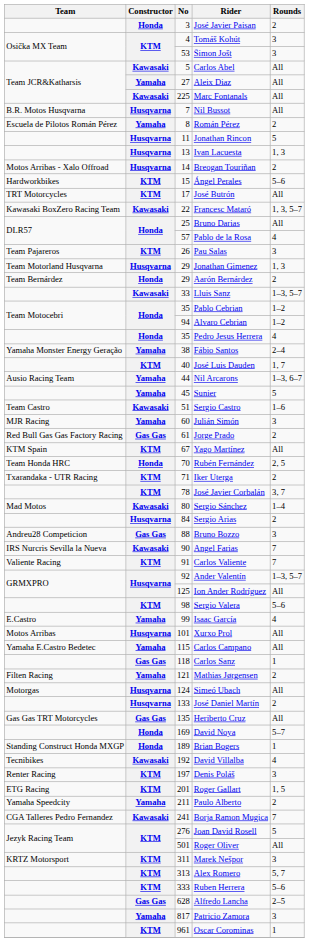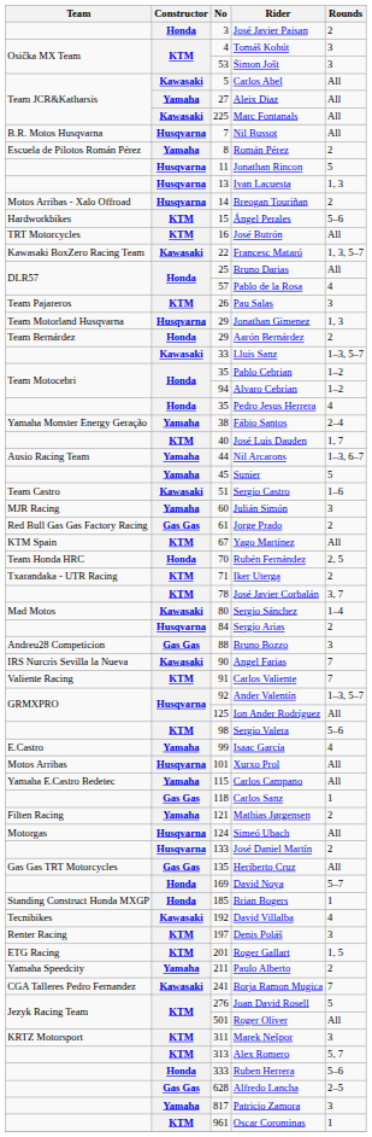 <table class="wikitable" style="font-size: 85%;">
 <tr>
 <th>Team</th>
 <th>Constructor</th>
 <th>No</th>
 <th>Rider</th>
 <th>Rounds</th>
 </tr>
 <tr>
 <td></td>
 <th><a href='#'>Honda</a></th>
 <td align="right">3</td>
 <td> <a href='#'>José Javier Paisan</a></td>
 <td>2</td>
 </tr>
 <tr>
 <td rowspan=2>Osička MX Team</td>
 <th rowspan=2><a href='#'>KTM</a></th>
 <td align="right">4</td>
 <td> <a href='#'>Tomáš Kohút</a></td>
 <td>3</td>
 </tr>
 <tr>
 <td align="right">53</td>
 <td> <a href='#'>Šimon Jošt</a></td>
 <td>3</td>
 </tr>
 <tr>
 <td rowspan=3>Team JCR&Katharsis</td>
 <th><a href='#'>Kawasaki</a></th>
 <td align="right">5</td>
 <td> <a href='#'>Carlos Abel</a></td>
 <td>All</td>
 </tr>
 <tr>
 <th><a href='#'>Yamaha</a></th>
 <td align="right">27</td>
 <td> <a href='#'>Aleix Diaz</a></td>
 <td>All</td>
 </tr>
 <tr>
 <th><a href='#'>Kawasaki</a></th>
 <td align="right">225</td>
 <td> <a href='#'>Marc Fontanals</a></td>
 <td>All</td>
 </tr>
 <tr>
 <td>B.R. Motos Husqvarna</td>
 <th><a href='#'>Husqvarna</a></th>
 <td align="right">7</td>
 <td> <a href='#'>Nil Bussot</a></td>
 <td>All</td>
 </tr>
 <tr>
 <td>Escuela de Pilotos Román Pérez</td>
 <th><a href='#'>Yamaha</a></th>
 <td align="right">8</td>
 <td> <a href='#'>Román Pérez</a></td>
 <td>2</td>
 </tr>
 <tr>
 <td></td>
 <th><a href='#'>Husqvarna</a></th>
 <td align="right">11</td>
 <td> <a href='#'>Jonathan Rincon</a></td>
 <td>5</td>
 </tr>
 <tr>
 <td></td>
 <th><a href='#'>Husqvarna</a></th>
 <td align="right">13</td>
 <td> <a href='#'>Ivan Lacuesta</a></td>
 <td>1, 3</td>
 </tr>
 <tr>
 <td>Motos Arribas - Xalo Offroad</td>
 <th><a href='#'>Husqvarna</a></th>
 <td align="right">14</td>
 <td> <a href='#'>Breogan Touriñan</a></td>
 <td>2</td>
 </tr>
 <tr>
 <td>Hardworkbikes</td>
 <th><a href='#'>KTM</a></th>
 <td align="right">15</td>
 <td> <a href='#'>Ángel Perales</a></td>
 <td>5–6</td>
 </tr>
 <tr>
 <td>TRT Motorcycles</td>
 <th><a href='#'>KTM</a></th>
-<td align="right">17</td>
+<td align="right">16</td>
 <td> <a href='#'>José Butrón</a></td>
 <td>All</td>
 </tr>
 <tr>
 <td>Kawasaki BoxZero Racing Team</td>
 <th><a href='#'>Kawasaki</a></th>
 <td align="right">22</td>
 <td> <a href='#'>Francesc Mataró</a></td>
 <td>1, 3, 5–7</td>
 </tr>
 <tr>
 <td rowspan=2>DLR57</td>
 <th rowspan=2><a href='#'>Honda</a></th>
 <td align="right">25</td>
 <td> <a href='#'>Bruno Darias</a></td>
 <td>All</td>
 </tr>
 <tr>
 <td align="right">57</td>
 <td> <a href='#'>Pablo de la Rosa</a></td>
 <td>4</td>
 </tr>
 <tr>
 <td>Team Pajareros</td>
 <th><a href='#'>KTM</a></th>
 <td align="right">26</td>
 <td> <a href='#'>Pau Salas</a></td>
 <td>3</td>
 </tr>
 <tr>
 <td>Team Motorland Husqvarna</td>
 <th><a href='#'>Husqvarna</a></th>
 <td align="right">29</td>
 <td> <a href='#'>Jonathan Gimenez</a></td>
 <td>1, 3</td>
 </tr>
 <tr>
 <td>Team Bernárdez</td>
 <th><a href='#'>Honda</a></th>
 <td align="right">29</td>
 <td> <a href='#'>Aarón Bernárdez</a></td>
 <td>2</td>
 </tr>
 <tr>
 <td></td>
 <th><a href='#'>Kawasaki</a></th>
 <td align="right">33</td>
 <td> <a href='#'>Lluis Sanz</a></td>
 <td>1–3, 5–7</td>
 </tr>
 <tr>
 <td rowspan=2>Team Motocebri</td>
 <th rowspan=2><a href='#'>Honda</a></th>
 <td align="right">35</td>
 <td> <a href='#'>Pablo Cebrian</a></td>
 <td>1–2</td>
 </tr>
 <tr>
 <td align="right">94</td>
 <td> <a href='#'>Alvaro Cebrian</a></td>
 <td>1–2</td>
 </tr>
 <tr>
 <td></td>
 <th><a href='#'>Honda</a></th>
 <td align="right">35</td>
 <td> <a href='#'>Pedro Jesus Herrera</a></td>
 <td>4</td>
 </tr>
 <tr>
 <td>Yamaha Monster Energy Geração</td>
 <th><a href='#'>Yamaha</a></th>
 <td align="right">38</td>
 <td> <a href='#'>Fábio Santos</a></td>
 <td>2–4</td>
 </tr>
 <tr>
 <td></td>
 <th><a href='#'>KTM</a></th>
 <td align="right">40</td>
 <td> <a href='#'>José Luis Dauden</a></td>
 <td>1, 7</td>
 </tr>
 <tr>
 <td>Ausio Racing Team</td>
 <th><a href='#'>Yamaha</a></th>
 <td align="right">44</td>
 <td> <a href='#'>Nil Arcarons</a></td>
 <td>1–3, 6–7</td>
 </tr>
 <tr>
 <td></td>
 <th><a href='#'>Yamaha</a></th>
 <td align="right">45</td>
 <td> <a href='#'>Sunier</a></td>
 <td>5</td>
 </tr>
 <tr>
 <td>Team Castro</td>
 <th><a href='#'>Kawasaki</a></th>
 <td align="right">51</td>
 <td> <a href='#'>Sergio Castro</a></td>
 <td>1–6</td>
 </tr>
 <tr>
 <td>MJR Racing</td>
 <th><a href='#'>Yamaha</a></th>
 <td align="right">60</td>
 <td> <a href='#'>Julián Simón</a></td>
 <td>3</td>
 </tr>
 <tr>
 <td>Red Bull Gas Gas Factory Racing</td>
 <th><a href='#'>Gas Gas</a></th>
 <td align="right">61</td>
 <td> <a href='#'>Jorge Prado</a></td>
 <td>2</td>
 </tr>
 <tr>
 <td>KTM Spain</td>
 <th><a href='#'>KTM</a></th>
 <td align="right">67</td>
 <td> <a href='#'>Yago Martínez</a></td>
 <td>All</td>
 </tr>
 <tr>
 <td>Team Honda HRC</td>
 <th><a href='#'>Honda</a></th>
 <td align="right">70</td>
 <td> <a href='#'>Rubén Fernández</a></td>
 <td>2, 5</td>
 </tr>
 <tr>
 <td>Txarandaka - UTR Racing</td>
 <th><a href='#'>KTM</a></th>
 <td align="right">71</td>
 <td> <a href='#'>Iker Uterga</a></td>
 <td>2</td>
 </tr>
 <tr>
 <td></td>
 <th><a href='#'>KTM</a></th>
 <td align="right">78</td>
 <td> <a href='#'>José Javier Corbalán</a></td>
 <td>3, 7</td>
 </tr>
 <tr>
 <td>Mad Motos</td>
 <th><a href='#'>Kawasaki</a></th>
 <td align="right">80</td>
 <td> <a href='#'>Sergio Sánchez</a></td>
 <td>1–4</td>
 </tr>
 <tr>
 <td></td>
 <th><a href='#'>Husqvarna</a></th>
 <td align="right">84</td>
 <td> <a href='#'>Sergio Arias</a></td>
 <td>2</td>
 </tr>
 <tr>
 <td>Andreu28 Competicion</td>
 <th><a href='#'>Gas Gas</a></th>
 <td align="right">88</td>
 <td> <a href='#'>Bruno Bozzo</a></td>
 <td>3</td>
 </tr>
 <tr>
 <td>IRS Nurcris Sevilla la Nueva</td>
 <th><a href='#'>Kawasaki</a></th>
 <td align="right">90</td>
 <td> <a href='#'>Angel Farias</a></td>
 <td>7</td>
 </tr>
 <tr>
 <td>Valiente Racing</td>
 <th><a href='#'>KTM</a></th>
 <td align="right">91</td>
 <td> <a href='#'>Carlos Valiente</a></td>
 <td>7</td>
 </tr>
 <tr>
 <td rowspan=2>GRMXPRO</td>
 <th rowspan=2><a href='#'>Husqvarna</a></th>
 <td align="right">92</td>
 <td> <a href='#'>Ander Valentín</a></td>
 <td>1–3, 5–7</td>
 </tr>
 <tr>
 <td align="right">125</td>
 <td> <a href='#'>Ion Ander Rodríguez</a></td>
 <td>All</td>
 </tr>
 <tr>
 <td></td>
 <th><a href='#'>KTM</a></th>
 <td align="right">98</td>
 <td> <a href='#'>Sergio Valera</a></td>
 <td>5–6</td>
 </tr>
 <tr>
 <td>E.Castro</td>
 <th><a href='#'>Yamaha</a></th>
 <td align="right">99</td>
 <td> <a href='#'>Isaac García</a></td>
 <td>4</td>
 </tr>
 <tr>
 <td>Motos Arribas</td>
 <th><a href='#'>Husqvarna</a></th>
 <td align="right">101</td>
 <td> <a href='#'>Xurxo Prol</a></td>
 <td>All</td>
 </tr>
 <tr>
 <td>Yamaha E.Castro Bedetec</td>
 <th><a href='#'>Yamaha</a></th>
 <td align="right">115</td>
 <td> <a href='#'>Carlos Campano</a></td>
 <td>All</td>
 </tr>
 <tr>
 <td></td>
 <th><a href='#'>Gas Gas</a></th>
 <td align="right">118</td>
 <td> <a href='#'>Carlos Sanz</a></td>
 <td>1</td>
 </tr>
 <tr>
 <td>Filten Racing</td>
 <th><a href='#'>Yamaha</a></th>
 <td align="right">121</td>
 <td> <a href='#'>Mathias Jørgensen</a></td>
 <td>2</td>
 </tr>
 <tr>
 <td>Motorgas</td>
 <th><a href='#'>Husqvarna</a></th>
 <td align="right">124</td>
 <td> <a href='#'>Simeó Ubach</a></td>
 <td>All</td>
 </tr>
 <tr>
 <td></td>
 <th><a href='#'>Husqvarna</a></th>
 <td align="right">133</td>
 <td> <a href='#'>José Daniel Martín</a></td>
 <td>2</td>
 </tr>
 <tr>
 <td>Gas Gas TRT Motorcycles</td>
 <th><a href='#'>Gas Gas</a></th>
 <td align="right">135</td>
 <td> <a href='#'>Heriberto Cruz</a></td>
 <td>All</td>
 </tr>
 <tr>
 <td></td>
 <th><a href='#'>Honda</a></th>
 <td align="right">169</td>
 <td> <a href='#'>David Noya</a></td>
 <td>5–7</td>
 </tr>
 <tr>
 <td>Standing Construct Honda MXGP</td>
 <th><a href='#'>Honda</a></th>
-<td align="right">189</td>
+<td align="right">185</td>
 <td> <a href='#'>Brian Bogers</a></td>
 <td>1</td>
 </tr>
 <tr>
 <td>Tecnibikes</td>
 <th><a href='#'>Kawasaki</a></th>
 <td align="right">192</td>
 <td> <a href='#'>David Villalba</a></td>
 <td>4</td>
 </tr>
 <tr>
 <td>Renter Racing</td>
 <th><a href='#'>KTM</a></th>
 <td align="right">197</td>
 <td> <a href='#'>Denis Poláš</a></td>
 <td>3</td>
 </tr>
 <tr>
 <td>ETG Racing</td>
 <th><a href='#'>KTM</a></th>
 <td align="right">201</td>
 <td> <a href='#'>Roger Gallart</a></td>
 <td>1, 5</td>
 </tr>
 <tr>
 <td>Yamaha Speedcity</td>
 <th><a href='#'>Yamaha</a></th>
 <td align="right">211</td>
 <td> <a href='#'>Paulo Alberto</a></td>
 <td>2</td>
 </tr>
 <tr>
 <td>CGA Talleres Pedro Fernandez</td>
 <th><a href='#'>Kawasaki</a></th>
 <td align="right">241</td>
 <td> <a href='#'>Borja Ramon Mugica</a></td>
 <td>7</td>
 </tr>
 <tr>
 <td rowspan=2>Jezyk Racing Team</td>
 <th rowspan=2><a href='#'>KTM</a></th>
 <td align="right">276</td>
 <td> <a href='#'>Joan David Rosell</a></td>
 <td>5</td>
 </tr>
 <tr>
 <td align="right">501</td>
 <td> <a href='#'>Roger Oliver</a></td>
 <td>All</td>
 </tr>
 <tr>
 <td>KRTZ Motorsport</td>
 <th><a href='#'>KTM</a></th>
 <td align="right">311</td>
 <td> <a href='#'>Marek Nešpor</a></td>
 <td>3</td>
 </tr>
 <tr>
 <td></td>
 <th><a href='#'>KTM</a></th>
 <td align="right">313</td>
 <td> <a href='#'>Alex Romero</a></td>
 <td>5, 7</td>
 </tr>
 <tr>
 <td></td>
-<th><a href='#'>KTM</a></th>
+<th><a href='#'>Honda</a></th>
 <td align="right">333</td>
 <td> <a href='#'>Ruben Herrera</a></td>
 <td>5–6</td>
 </tr>
 <tr>
 <td></td>
 <th><a href='#'>Gas Gas</a></th>
 <td align="right">628</td>
 <td> <a href='#'>Alfredo Lancha</a></td>
 <td>2–5</td>
 </tr>
 <tr>
 <td></td>
 <th><a href='#'>Yamaha</a></th>
 <td align="right">817</td>
 <td> <a href='#'>Patricio Zamora</a></td>
 <td>3</td>
 </tr>
 <tr>
 <td></td>
 <th><a href='#'>KTM</a></th>
 <td align="right">961</td>
 <td> <a href='#'>Oscar Corominas</a></td>
 <td>1</td>
 </tr>
 <tr>
 </tr>
 </table>
